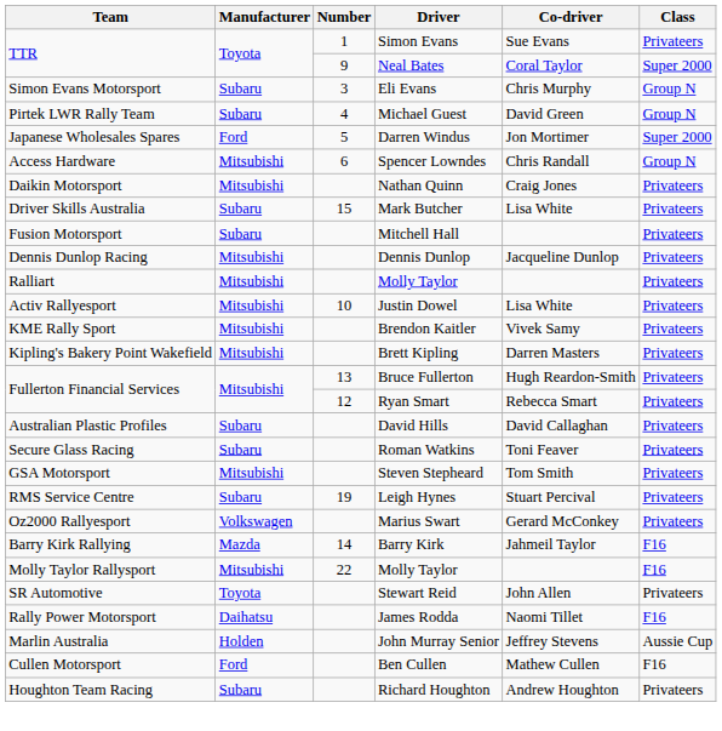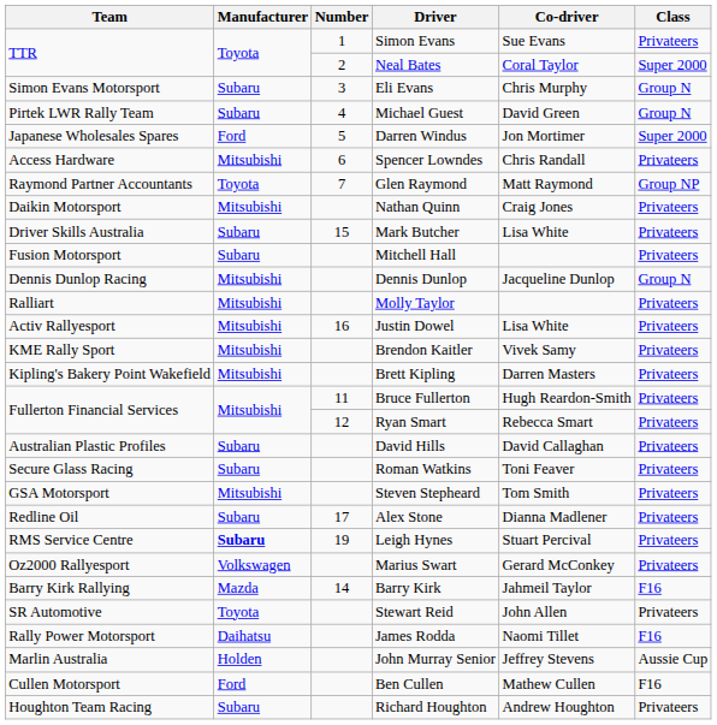 <table class="wikitable" border="1">
 <tr>
 <th>Team</th>
 <th>Manufacturer</th>
 <th>Number</th>
 <th>Driver</th>
 <th>Co-driver</th>
 <th>Class</th>
 </tr>
 <tr>
 <td rowspan="2"><a href='#'>TTR</a></td>
 <td rowspan="2"><a href='#'>Toyota</a></td>
 <td align="center">1</td>
 <td>Simon Evans</td>
 <td>Sue Evans</td>
 <td><a href='#'>Privateers</a></td>
 </tr>
 <tr>
-<td align="center">9</td>
+<td align="center">2</td>
 <td><a href='#'>Neal Bates</a></td>
 <td><a href='#'>Coral Taylor</a></td>
 <td><a href='#'>Super 2000</a></td>
 </tr>
 <tr>
 <td>Simon Evans Motorsport</td>
 <td><a href='#'>Subaru</a></td>
 <td align="center">3</td>
 <td>Eli Evans</td>
 <td>Chris Murphy</td>
 <td><a href='#'>Group N</a></td>
 </tr>
 <tr>
 <td>Pirtek LWR Rally Team</td>
 <td><a href='#'>Subaru</a></td>
 <td align="center">4</td>
 <td>Michael Guest</td>
 <td>David Green</td>
 <td><a href='#'>Group N</a></td>
 </tr>
 <tr>
 <td>Japanese Wholesales Spares</td>
 <td><a href='#'>Ford</a></td>
 <td align="center">5</td>
 <td>Darren Windus</td>
 <td>Jon Mortimer</td>
 <td><a href='#'>Super 2000</a></td>
 </tr>
 <tr>
 <td>Access Hardware</td>
 <td><a href='#'>Mitsubishi</a></td>
 <td align="center">6</td>
 <td>Spencer Lowndes</td>
 <td>Chris Randall</td>
-<td><a href='#'>Group N</a></td>
+<td><a href='#'>Privateers</a></td>
+</tr>
+<tr>
+<td>Raymond Partner Accountants</td>
+<td><a href='#'>Toyota</a></td>
+<td align="center">7</td>
+<td>Glen Raymond</td>
+<td>Matt Raymond</td>
+<td><a href='#'>Group NP</a></td>
 </tr>
 <tr>
 <td>Daikin Motorsport</td>
 <td><a href='#'>Mitsubishi</a></td>
 <td align="center"></td>
 <td>Nathan Quinn</td>
 <td>Craig Jones</td>
 <td><a href='#'>Privateers</a></td>
 </tr>
 <tr>
 <td>Driver Skills Australia</td>
 <td><a href='#'>Subaru</a></td>
 <td align="center">15</td>
 <td>Mark Butcher</td>
 <td>Lisa White</td>
 <td><a href='#'>Privateers</a></td>
 </tr>
 <tr>
 <td>Fusion Motorsport</td>
 <td><a href='#'>Subaru</a></td>
 <td align="center"></td>
 <td>Mitchell Hall</td>
 <td></td>
 <td><a href='#'>Privateers</a></td>
 </tr>
 <tr>
 <td>Dennis Dunlop Racing</td>
 <td><a href='#'>Mitsubishi</a></td>
 <td align="center"></td>
 <td>Dennis Dunlop</td>
 <td>Jacqueline Dunlop</td>
-<td><a href='#'>Privateers</a></td>
+<td><a href='#'>Group N</a></td>
 </tr>
 <tr>
 <td>Ralliart</td>
 <td><a href='#'>Mitsubishi</a></td>
 <td align="center"></td>
 <td><a href='#'>Molly Taylor</a></td>
 <td></td>
 <td><a href='#'>Privateers</a></td>
 </tr>
 <tr>
 <td>Activ Rallyesport</td>
 <td><a href='#'>Mitsubishi</a></td>
-<td align="center">10</td>
+<td align="center">16</td>
 <td>Justin Dowel</td>
 <td>Lisa White</td>
 <td><a href='#'>Privateers</a></td>
 </tr>
 <tr>
 <td>KME Rally Sport</td>
 <td><a href='#'>Mitsubishi</a></td>
 <td align="center"></td>
 <td>Brendon Kaitler</td>
 <td>Vivek Samy</td>
 <td><a href='#'>Privateers</a></td>
 </tr>
 <tr>
 <td>Kipling's Bakery Point Wakefield</td>
 <td><a href='#'>Mitsubishi</a></td>
 <td align="center"></td>
 <td>Brett Kipling</td>
 <td>Darren Masters</td>
 <td><a href='#'>Privateers</a></td>
 </tr>
 <tr>
 <td rowspan="2">Fullerton Financial Services</td>
 <td rowspan="2"><a href='#'>Mitsubishi</a></td>
-<td align="center">13</td>
+<td align="center">11</td>
 <td>Bruce Fullerton</td>
 <td>Hugh Reardon-Smith</td>
 <td><a href='#'>Privateers</a></td>
 </tr>
 <tr>
 <td align="center">12</td>
 <td>Ryan Smart</td>
 <td>Rebecca Smart</td>
 <td><a href='#'>Privateers</a></td>
 </tr>
 <tr>
 <td>Australian Plastic Profiles</td>
 <td><a href='#'>Subaru</a></td>
 <td align="center"></td>
 <td>David Hills</td>
 <td>David Callaghan</td>
 <td><a href='#'>Privateers</a></td>
 </tr>
 <tr>
 <td>Secure Glass Racing</td>
 <td><a href='#'>Subaru</a></td>
 <td align="center"></td>
 <td>Roman Watkins</td>
 <td>Toni Feaver</td>
 <td><a href='#'>Privateers</a></td>
 </tr>
 <tr>
 <td>GSA Motorsport</td>
 <td><a href='#'>Mitsubishi</a></td>
 <td align="center"></td>
 <td>Steven Stepheard</td>
 <td>Tom Smith</td>
 <td><a href='#'>Privateers</a></td>
 </tr>
 <tr>
+<td>Redline Oil</td>
+<td><a href='#'>Subaru</a></td>
+<td align="center">17</td>
+<td>Alex Stone</td>
+<td>Dianna Madlener</td>
+<td><a href='#'>Privateers</a></td>
+</tr>
+<tr>
 <td>RMS Service Centre</td>
-<td><a href='#'>Subaru</a></td>
+<td><strong><a href='#'>Subaru</a></strong></td>
 <td align="center">19</td>
 <td>Leigh Hynes</td>
 <td>Stuart Percival</td>
 <td><a href='#'>Privateers</a></td>
 </tr>
 <tr>
 <td>Oz2000 Rallyesport</td>
 <td><a href='#'>Volkswagen</a></td>
 <td align="center"></td>
 <td>Marius Swart</td>
 <td>Gerard McConkey</td>
 <td><a href='#'>Privateers</a></td>
 </tr>
 <tr>
 <td>Barry Kirk Rallying</td>
 <td><a href='#'>Mazda</a></td>
 <td align="center">14</td>
 <td>Barry Kirk</td>
 <td>Jahmeil Taylor</td>
-<td><a href='#'>F16</a></td>
-</tr>
-<tr>
-<td>Molly Taylor Rallysport</td>
-<td><a href='#'>Mitsubishi</a></td>
-<td align="center">22</td>
-<td>Molly Taylor</td>
-<td></td>
 <td><a href='#'>F16</a></td>
 </tr>
 <tr>
 <td>SR Automotive</td>
 <td><a href='#'>Toyota</a></td>
 <td align="center"></td>
 <td>Stewart Reid</td>
 <td>John Allen</td>
 <td Privateer (motorsport)>Privateers</td>
 </tr>
 <tr>
 <td>Rally Power Motorsport</td>
 <td><a href='#'>Daihatsu</a></td>
 <td align="center"></td>
 <td>James Rodda</td>
 <td>Naomi Tillet</td>
 <td><a href='#'>F16</a></td>
 </tr>
 <tr>
 <td>Marlin Australia</td>
 <td><a href='#'>Holden</a></td>
 <td align="center"></td>
 <td>John Murray Senior</td>
 <td>Jeffrey Stevens</td>
 <td>Aussie Cup</td>
 </tr>
 <tr>
 <td>Cullen Motorsport</td>
 <td><a href='#'>Ford</a></td>
 <td align="center"></td>
 <td>Ben Cullen</td>
 <td>Mathew Cullen</td>
 <td>F16</td>
 </tr>
 <tr>
 <td>Houghton Team Racing</td>
 <td><a href='#'>Subaru</a></td>
 <td align="center"></td>
 <td>Richard Houghton</td>
 <td>Andrew Houghton</td>
 <td>Privateers</td>
 </tr>
 </table>
